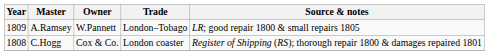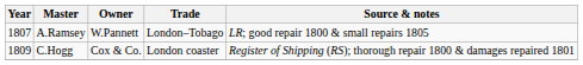 <table class=" wikitable">
 <tr>
 <th>Year</th>
 <th>Master</th>
 <th>Owner</th>
 <th>Trade</th>
 <th>Source & notes</th>
 </tr>
 <tr>
-<td>1809</td>
+<td>1807</td>
 <td>A.Ramsey</td>
 <td>W.Pannett</td>
 <td>London–Tobago</td>
 <td><em>LR</em>; good repair 1800 & small repairs 1805</td>
 </tr>
 <tr>
-<td>1808</td>
+<td>1809</td>
 <td>C.Hogg</td>
 <td>Cox & Co.</td>
 <td>London coaster</td>
 <td><em>Register of Shipping</em> (<em>RS</em>); thorough repair 1800 & damages repaired 1801</td>
 </tr>
 <tr>
 </tr>
 </table>
